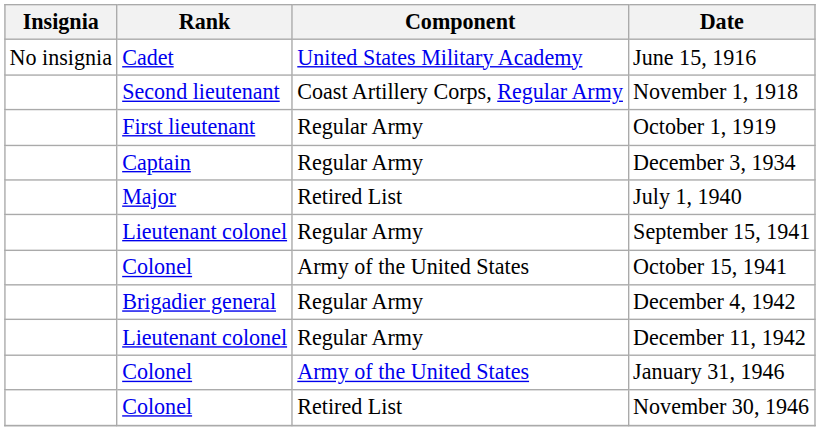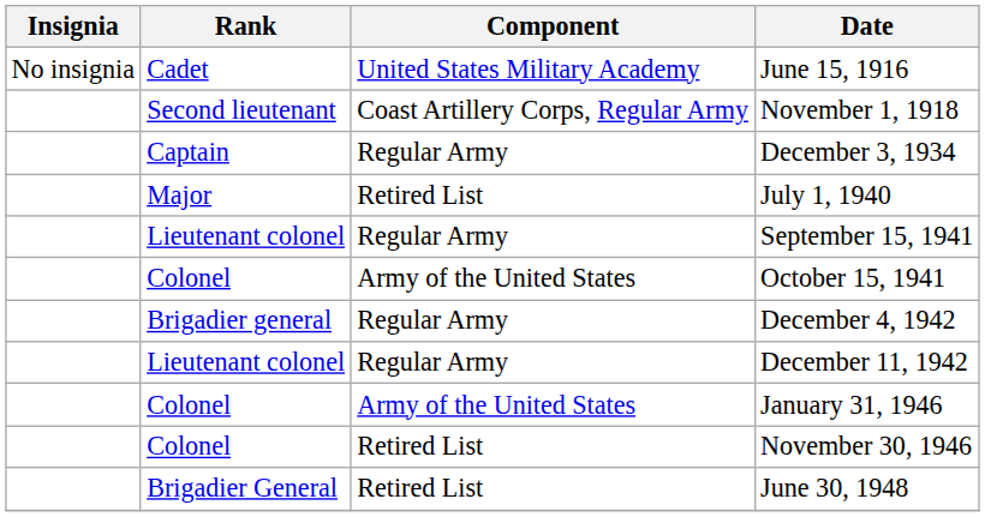 <table class="wikitable" style="background:white; margin: auto">
 <tr>
 <th>Insignia</th>
 <th>Rank</th>
 <th>Component</th>
 <th>Date</th>
 </tr>
 <tr>
 <td align="center">No insignia</td>
 <td><a href='#'>Cadet</a></td>
 <td><a href='#'>United States Military Academy</a></td>
 <td>June 15, 1916</td>
 </tr>
 <tr>
 <td align="center"></td>
 <td><a href='#'>Second lieutenant</a></td>
 <td>Coast Artillery Corps, <a href='#'>Regular Army</a></td>
 <td>November 1, 1918</td>
-</tr>
-<tr>
-<td align="center"></td>
-<td><a href='#'>First lieutenant</a></td>
-<td>Regular Army</td>
-<td>October 1, 1919</td>
 </tr>
 <tr>
 <td align="center"></td>
 <td><a href='#'>Captain</a></td>
 <td>Regular Army</td>
 <td>December 3, 1934</td>
 </tr>
 <tr>
 <td align="center"></td>
 <td><a href='#'>Major</a></td>
 <td>Retired List</td>
 <td>July 1, 1940</td>
 </tr>
 <tr>
 <td align="center"></td>
 <td><a href='#'>Lieutenant colonel</a></td>
 <td>Regular Army</td>
 <td>September 15, 1941</td>
 </tr>
 <tr>
 <td align="center"></td>
 <td><a href='#'>Colonel</a></td>
 <td>Army of the United States</td>
 <td>October 15, 1941</td>
 </tr>
 <tr>
 <td align="center"></td>
 <td><a href='#'>Brigadier general</a></td>
 <td>Regular Army</td>
 <td>December 4, 1942</td>
 </tr>
 <tr>
 <td align="center"></td>
 <td><a href='#'>Lieutenant colonel</a></td>
 <td>Regular Army</td>
 <td>December 11, 1942</td>
 </tr>
 <tr>
 <td align="center"></td>
 <td><a href='#'>Colonel</a></td>
 <td><a href='#'>Army of the United States</a></td>
 <td>January 31, 1946</td>
 </tr>
 <tr>
 <td align="center"></td>
 <td><a href='#'>Colonel</a></td>
 <td>Retired List</td>
 <td>November 30, 1946</td>
 </tr>
 <tr>
+<td align="center"></td>
+<td><a href='#'>Brigadier General</a></td>
+<td>Retired List</td>
+<td>June 30, 1948</td>
+</tr>
+<tr>
 </tr>
 </table>
